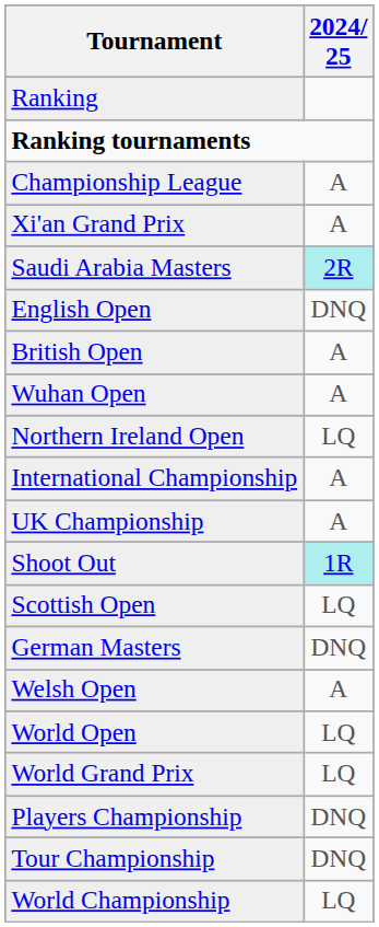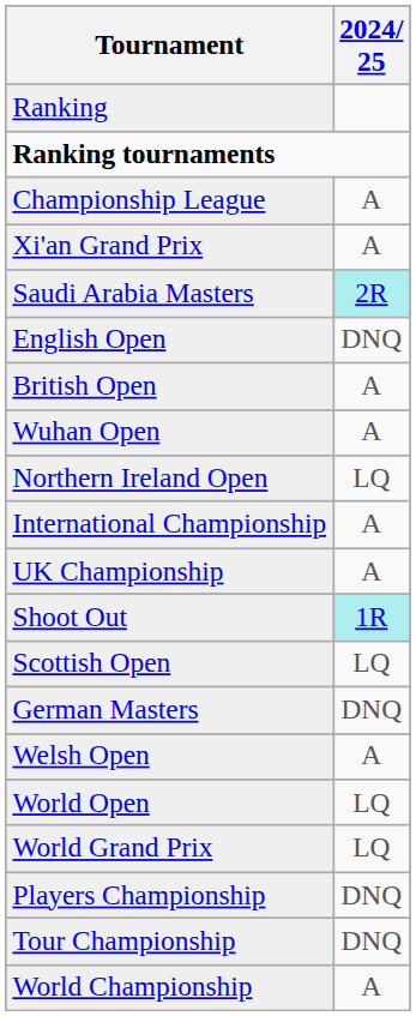 <table class="wikitable"  style="font-size:85%;">
 <tr>
 <th>Tournament</th>
 <th><a href='#'>2024/<br>25</a></th>
 </tr>
 <tr>
 <td style="background:#EFEFEF;"><a href='#'>Ranking</a></td>
 <td align="center"></td>
 </tr>
 <tr>
 <td colspan="10"><strong>Ranking tournaments</strong></td>
 </tr>
 <tr>
 <td style="background:#EFEFEF;"><a href='#'>Championship League</a></td>
 <td align="center" style="color:#555555;">A</td>
 </tr>
 <tr>
 <td style="background:#EFEFEF;"><a href='#'>Xi'an Grand Prix</a></td>
 <td align="center" style="color:#555555;">A</td>
 </tr>
 <tr>
 <td style="background:#EFEFEF;"><a href='#'>Saudi Arabia Masters</a></td>
 <td align="center" style="background:#afeeee;"><a href='#'>2R</a></td>
 </tr>
 <tr>
 <td style="background:#EFEFEF;"><a href='#'>English Open</a></td>
 <td align="center" style="color:#555555;">DNQ</td>
 </tr>
 <tr>
 <td style="background:#EFEFEF;"><a href='#'>British Open</a></td>
 <td align="center" style="color:#555555;">A</td>
 </tr>
 <tr>
 <td style="background:#EFEFEF;"><a href='#'>Wuhan Open</a></td>
 <td align="center" style="color:#555555;">A</td>
 </tr>
 <tr>
 <td style="background:#EFEFEF;"><a href='#'>Northern Ireland Open</a></td>
 <td align="center" style="color:#555555;">LQ</td>
 </tr>
 <tr>
 <td style="background:#EFEFEF;"><a href='#'>International Championship</a></td>
 <td align="center" style="color:#555555;">A</td>
 </tr>
 <tr>
 <td style="background:#EFEFEF;"><a href='#'>UK Championship</a></td>
 <td align="center" style="color:#555555;">A</td>
 </tr>
 <tr>
 <td style="background:#EFEFEF;"><a href='#'>Shoot Out</a></td>
 <td align="center" style="background:#afeeee;"><a href='#'>1R</a></td>
 </tr>
 <tr>
 <td style="background:#EFEFEF;"><a href='#'>Scottish Open</a></td>
 <td align="center" style="color:#555555;">LQ</td>
 </tr>
 <tr>
 <td style="background:#EFEFEF;"><a href='#'>German Masters</a></td>
 <td align="center" style="color:#555555;">DNQ</td>
 </tr>
 <tr>
 <td style="background:#EFEFEF;"><a href='#'>Welsh Open</a></td>
 <td align="center" style="color:#555555;">A</td>
 </tr>
 <tr>
 <td style="background:#EFEFEF;"><a href='#'>World Open</a></td>
 <td align="center" style="color:#555555;">LQ</td>
 </tr>
 <tr>
 <td style="background:#EFEFEF;"><a href='#'>World Grand Prix</a></td>
 <td align="center" style="color:#555555;">LQ</td>
 </tr>
 <tr>
 <td style="background:#EFEFEF;"><a href='#'>Players Championship</a></td>
 <td align="center" style="color:#555555;">DNQ</td>
 </tr>
 <tr>
 <td style="background:#EFEFEF;"><a href='#'>Tour Championship</a></td>
 <td align="center" style="color:#555555;">DNQ</td>
 </tr>
 <tr>
 <td style="background:#EFEFEF;"><a href='#'>World Championship</a></td>
-<td align="center" style="color:#555555;">LQ</td>
+<td align="center" style="color:#555555;">A</td>
 </tr>
 </table>
